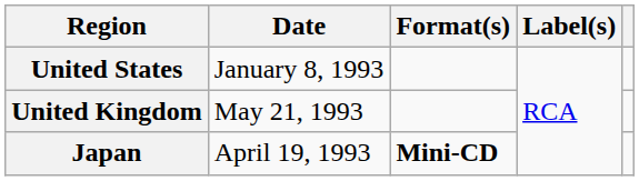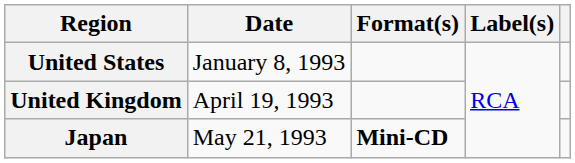 <table class="wikitable plainrowheaders">
 <tr>
 <th scope="col">Region</th>
 <th scope="col">Date</th>
 <th scope="col">Format(s)</th>
 <th scope="col">Label(s)</th>
 <th scope="col"></th>
 </tr>
 <tr>
 <th scope="row">United States</th>
 <td>January 8, 1993</td>
 <td></td>
 <td rowspan="3"><a href='#'>RCA</a></td>
 <td></td>
 </tr>
 <tr>
 <th scope="row">United Kingdom</th>
-<td>May 21, 1993</td>
+<td>April 19, 1993</td>
 <td></td>
 <td></td>
 </tr>
 <tr>
 <th scope="row">Japan</th>
-<td>April 19, 1993</td>
+<td>May 21, 1993</td>
 <td><strong>Mini-CD</strong></td>
 <td></td>
 </tr>
 </table>
